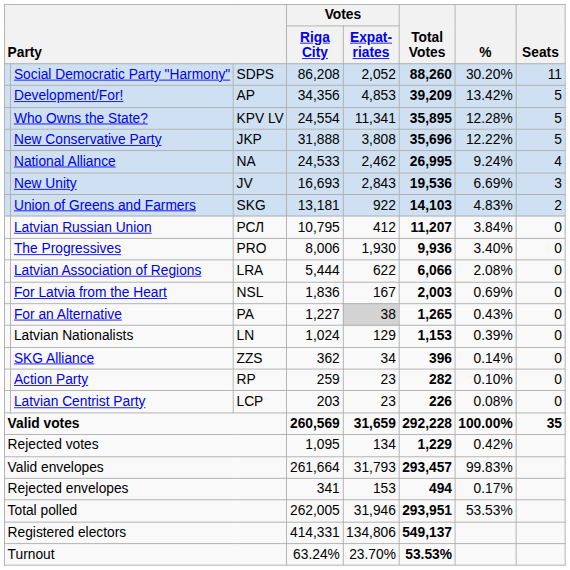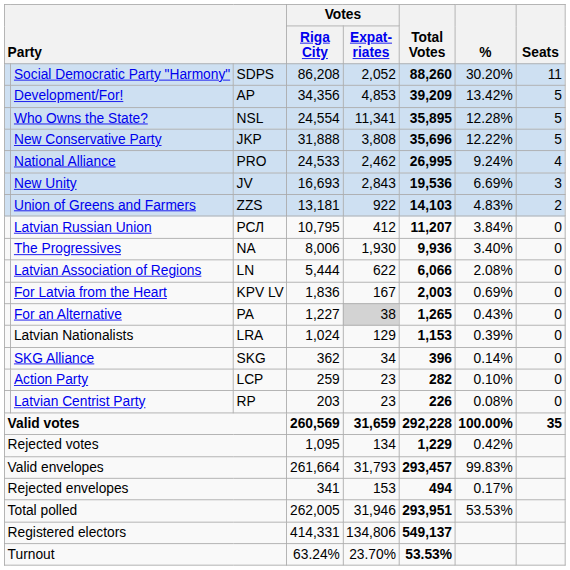 <table class="wikitable" border="1" style="text-align:right;">
 <tr>
 <th style="text-align:left;" valign=bottom rowspan=2 colspan=3>Party</th>
 <th colspan=2>Votes</th>
 <th align=center valign=bottom rowspan=2 width="50">Total Votes</th>
 <th align=center valign=bottom rowspan=2 width="50">%</th>
 <th align=center valign=bottom rowspan=2 width="50">Seats</th>
 </tr>
 <tr>
 <th align=center valign=bottom width="50"><a href='#'>Riga City</a></th>
 <th align=center valign=bottom width="50"><a href='#'>Expat- riates</a></th>
 </tr>
 <tr style="background:#CEE0F2;">
 <td></td>
 <td align=left style="white-space: nowrap;"><a href='#'>Social Democratic Party "Harmony"</a></td>
 <td align=left>SDPS</td>
 <td>86,208</td>
 <td>2,052</td>
 <td><strong>88,260</strong></td>
 <td>30.20%</td>
 <td>11</td>
 </tr>
 <tr style="background:#CEE0F2;">
 <td></td>
 <td align=left><a href='#'>Development/For!</a></td>
 <td align=left>AP</td>
 <td>34,356</td>
 <td>4,853</td>
 <td><strong>39,209</strong></td>
 <td>13.42%</td>
 <td>5</td>
 </tr>
 <tr style="background:#CEE0F2;">
 <td></td>
 <td align=left><a href='#'>Who Owns the State?</a></td>
-<td align=left>KPV LV</td>
+<td align=left>NSL</td>
 <td>24,554</td>
 <td>11,341</td>
 <td><strong>35,895</strong></td>
 <td>12.28%</td>
 <td>5</td>
 </tr>
 <tr style="background:#CEE0F2;">
 <td></td>
 <td align=left><a href='#'>New Conservative Party</a></td>
 <td align=left>JKP</td>
 <td>31,888</td>
 <td>3,808</td>
 <td><strong>35,696</strong></td>
 <td>12.22%</td>
 <td>5</td>
 </tr>
 <tr style="background:#CEE0F2;">
 <td></td>
 <td align=left><a href='#'>National Alliance</a></td>
-<td align=left>NA</td>
+<td align=left>PRO</td>
 <td>24,533</td>
 <td>2,462</td>
 <td><strong>26,995</strong></td>
 <td>9.24%</td>
 <td>4</td>
 </tr>
 <tr style="background:#CEE0F2;">
 <td></td>
 <td align=left><a href='#'>New Unity</a></td>
 <td align=left>JV</td>
 <td>16,693</td>
 <td>2,843</td>
 <td><strong>19,536</strong></td>
 <td>6.69%</td>
 <td>3</td>
 </tr>
 <tr style="background:#CEE0F2;">
 <td></td>
 <td align=left><a href='#'>Union of Greens and Farmers</a></td>
-<td align=left>SKG</td>
+<td align=left>ZZS</td>
 <td>13,181</td>
 <td>922</td>
 <td><strong>14,103</strong></td>
 <td>4.83%</td>
 <td>2</td>
 </tr>
 <tr>
 <td></td>
 <td align=left><a href='#'>Latvian Russian Union</a></td>
 <td align=left>РСЛ</td>
 <td>10,795</td>
 <td>412</td>
 <td><strong>11,207</strong></td>
 <td>3.84%</td>
 <td>0</td>
 </tr>
 <tr>
 <td></td>
 <td align=left><a href='#'>The Progressives</a></td>
-<td align=left>PRO</td>
+<td align=left>NA</td>
 <td>8,006</td>
 <td>1,930</td>
 <td><strong>9,936</strong></td>
 <td>3.40%</td>
 <td>0</td>
 </tr>
 <tr>
 <td></td>
 <td align=left><a href='#'>Latvian Association of Regions</a></td>
-<td align=left>LRA</td>
+<td align=left>LN</td>
 <td>5,444</td>
 <td>622</td>
 <td><strong>6,066</strong></td>
 <td>2.08%</td>
 <td>0</td>
 </tr>
 <tr>
 <td></td>
 <td align=left><a href='#'>For Latvia from the Heart</a></td>
-<td align=left>NSL</td>
+<td align=left>KPV LV</td>
 <td>1,836</td>
 <td>167</td>
 <td><strong>2,003</strong></td>
 <td>0.69%</td>
 <td>0</td>
 </tr>
 <tr>
 <td></td>
 <td align=left><a href='#'>For an Alternative</a></td>
 <td align=left>PA</td>
 <td>1,227</td>
 <td style="background: lightgrey;">38</td>
 <td><strong>1,265</strong></td>
 <td>0.43%</td>
 <td>0</td>
 </tr>
 <tr>
 <td></td>
 <td align=left>Latvian Nationalists</td>
-<td align=left>LN</td>
+<td align=left>LRA</td>
 <td>1,024</td>
 <td>129</td>
 <td><strong>1,153</strong></td>
 <td>0.39%</td>
 <td>0</td>
 </tr>
 <tr>
 <td></td>
 <td align=left><a href='#'>SKG Alliance</a></td>
-<td align=left>ZZS</td>
+<td align=left>SKG</td>
 <td>362</td>
 <td>34</td>
 <td><strong>396</strong></td>
 <td>0.14%</td>
 <td>0</td>
 </tr>
 <tr>
 <td></td>
 <td align=left><a href='#'>Action Party</a></td>
-<td align=left>RP</td>
+<td align=left>LCP</td>
 <td>259</td>
 <td>23</td>
 <td><strong>282</strong></td>
 <td>0.10%</td>
 <td>0</td>
 </tr>
 <tr>
 <td></td>
 <td align=left><a href='#'>Latvian Centrist Party</a></td>
-<td align=left>LCP</td>
+<td align=left>RP</td>
 <td>203</td>
 <td>23</td>
 <td><strong>226</strong></td>
 <td>0.08%</td>
 <td>0</td>
 </tr>
 <tr style="font-weight:bold">
 <td align=left colspan=3>Valid votes</td>
 <td>260,569</td>
 <td>31,659</td>
 <td>292,228</td>
 <td>100.00%</td>
 <td>35</td>
 </tr>
 <tr>
 <td align=left colspan=3>Rejected votes</td>
 <td>1,095</td>
 <td>134</td>
 <td><strong>1,229</strong></td>
 <td>0.42%</td>
 <td></td>
 </tr>
 <tr>
 <td align=left colspan=3>Valid envelopes</td>
 <td>261,664</td>
 <td>31,793</td>
 <td><strong>293,457</strong></td>
 <td>99.83%</td>
 <td></td>
 </tr>
 <tr>
 <td align=left colspan=3>Rejected envelopes</td>
 <td>341</td>
 <td>153</td>
 <td><strong>494</strong></td>
 <td>0.17%</td>
 <td></td>
 </tr>
 <tr>
 <td align=left colspan=3>Total polled</td>
 <td>262,005</td>
 <td>31,946</td>
 <td><strong>293,951</strong></td>
 <td>53.53%</td>
 <td></td>
 </tr>
 <tr>
 <td align=left colspan=3>Registered electors</td>
 <td>414,331</td>
 <td>134,806</td>
 <td><strong>549,137</strong></td>
 <td></td>
 <td></td>
 </tr>
 <tr>
 <td align=left colspan=3>Turnout</td>
 <td>63.24%</td>
 <td>23.70%</td>
 <td><strong>53.53%</strong></td>
 <td></td>
 <td></td>
 </tr>
 </table>
